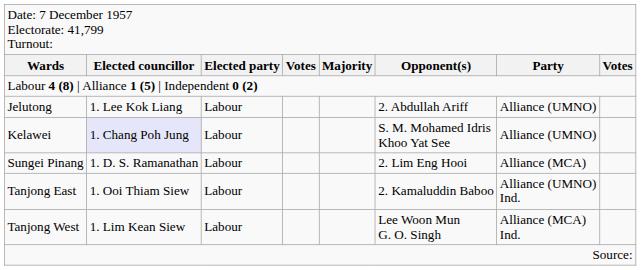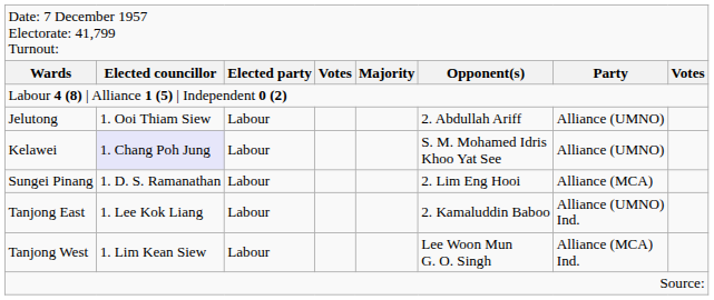 <table class=wikitable>
 <tr>
 <td colspan=8>Date: 7 December 1957<br>Electorate: 41,799<br>Turnout:</td>
 </tr>
 <tr>
 <th>Wards</th>
 <th>Elected councillor</th>
 <th>Elected party</th>
 <th>Votes</th>
 <th>Majority</th>
 <th>Opponent(s)</th>
 <th>Party</th>
 <th>Votes</th>
 </tr>
 <tr>
 <td colspan=8>Labour <strong>4 (8)</strong> | Alliance <strong>1 (5)</strong> | Independent <strong>0 (2)</strong> </td>
 </tr>
 <tr>
 <td>Jelutong</td>
-<td>1. Lee Kok Liang</td>
+<td>1. Ooi Thiam Siew</td>
 <td>Labour</td>
 <td></td>
 <td></td>
 <td>2. Abdullah Ariff</td>
 <td>Alliance (UMNO)</td>
 <td></td>
 </tr>
 <tr>
 <td>Kelawei</td>
 <td style="background: lavender;">1. Chang Poh Jung</td>
 <td>Labour</td>
 <td></td>
 <td></td>
 <td>S. M. Mohamed Idris<br>Khoo Yat See</td>
 <td>Alliance (UMNO)</td>
 <td></td>
 </tr>
 <tr>
 <td>Sungei Pinang</td>
 <td>1. D. S. Ramanathan</td>
 <td>Labour</td>
 <td></td>
 <td></td>
 <td>2. Lim Eng Hooi</td>
 <td>Alliance (MCA)</td>
 <td></td>
 </tr>
 <tr>
 <td>Tanjong East</td>
-<td>1. Ooi Thiam Siew</td>
+<td>1. Lee Kok Liang</td>
 <td>Labour</td>
 <td></td>
 <td></td>
 <td>2. Kamaluddin Baboo</td>
 <td>Alliance (UMNO)<br>Ind.</td>
 <td></td>
 </tr>
 <tr>
 <td>Tanjong West</td>
 <td>1. Lim Kean Siew</td>
 <td>Labour</td>
 <td></td>
 <td></td>
 <td>Lee Woon Mun<br>G. O. Singh</td>
 <td>Alliance (MCA)<br>Ind.</td>
 <td></td>
 </tr>
 <tr>
 <td colspan=8 align=right>Source: <br></td>
 </tr>
 </table>
